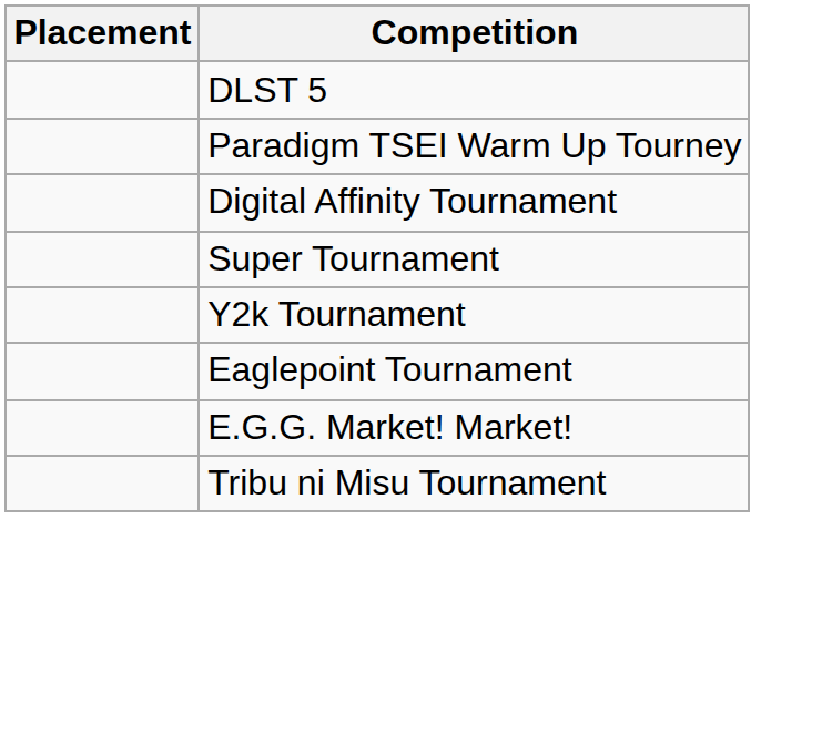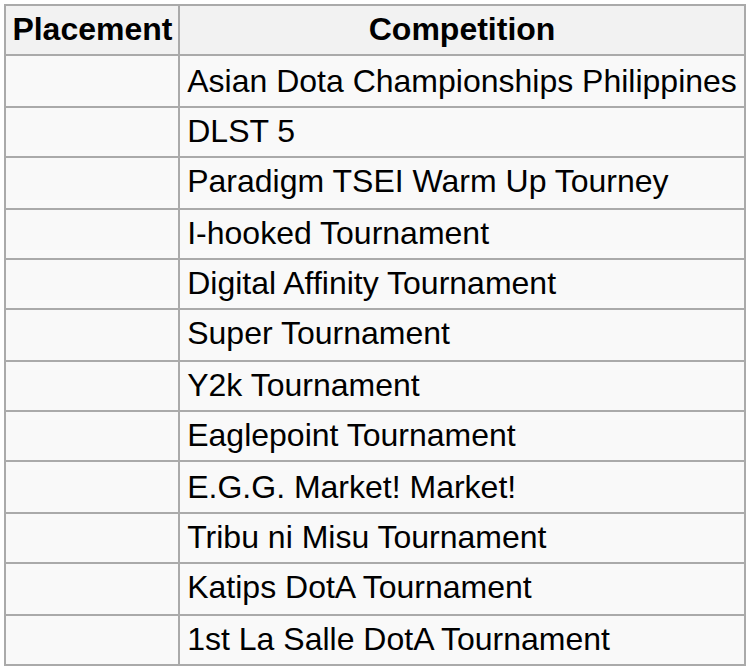 <table class="wikitable">
 <tr>
 <th>Placement</th>
 <th>Competition</th>
+</tr>
+<tr>
+<td></td>
+<td>Asian Dota Championships Philippines</td>
 </tr>
 <tr>
 <td></td>
 <td>DLST 5</td>
 </tr>
 <tr>
 <td></td>
 <td>Paradigm TSEI Warm Up Tourney</td>
+</tr>
+<tr>
+<td></td>
+<td>I-hooked Tournament</td>
 </tr>
 <tr>
 <td></td>
 <td>Digital Affinity Tournament</td>
 </tr>
 <tr>
 <td></td>
 <td>Super Tournament</td>
 </tr>
 <tr>
 <td></td>
 <td>Y2k Tournament</td>
 </tr>
 <tr>
 <td></td>
 <td>Eaglepoint Tournament</td>
 </tr>
 <tr>
 <td></td>
 <td>E.G.G. Market! Market!</td>
 </tr>
 <tr>
 <td></td>
 <td>Tribu ni Misu Tournament</td>
 </tr>
+<tr>
+<td></td>
+<td>Katips DotA Tournament</td>
+</tr>
+<tr>
+<td></td>
+<td>1st La Salle DotA Tournament</td>
+</tr>
 </table>
